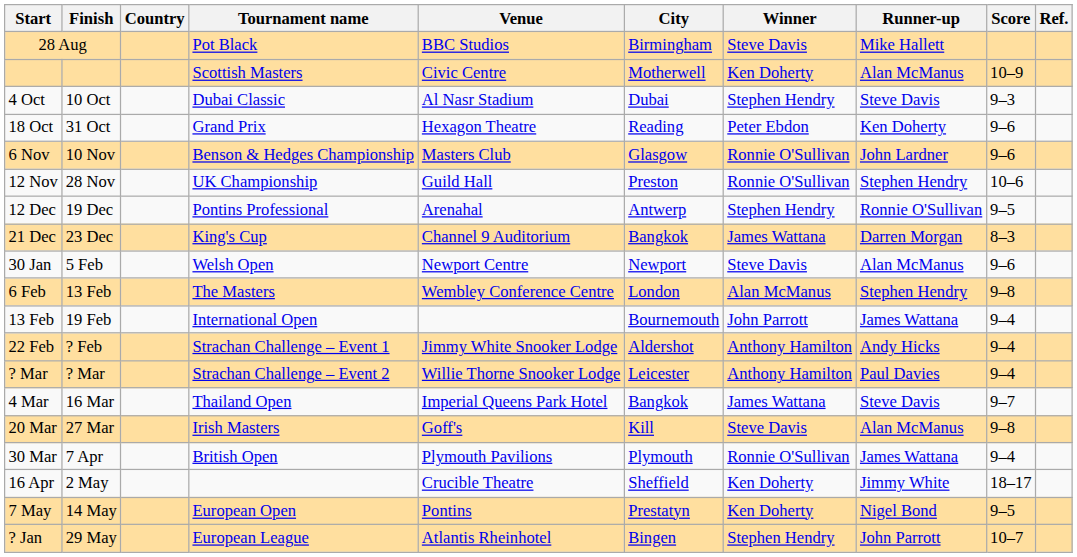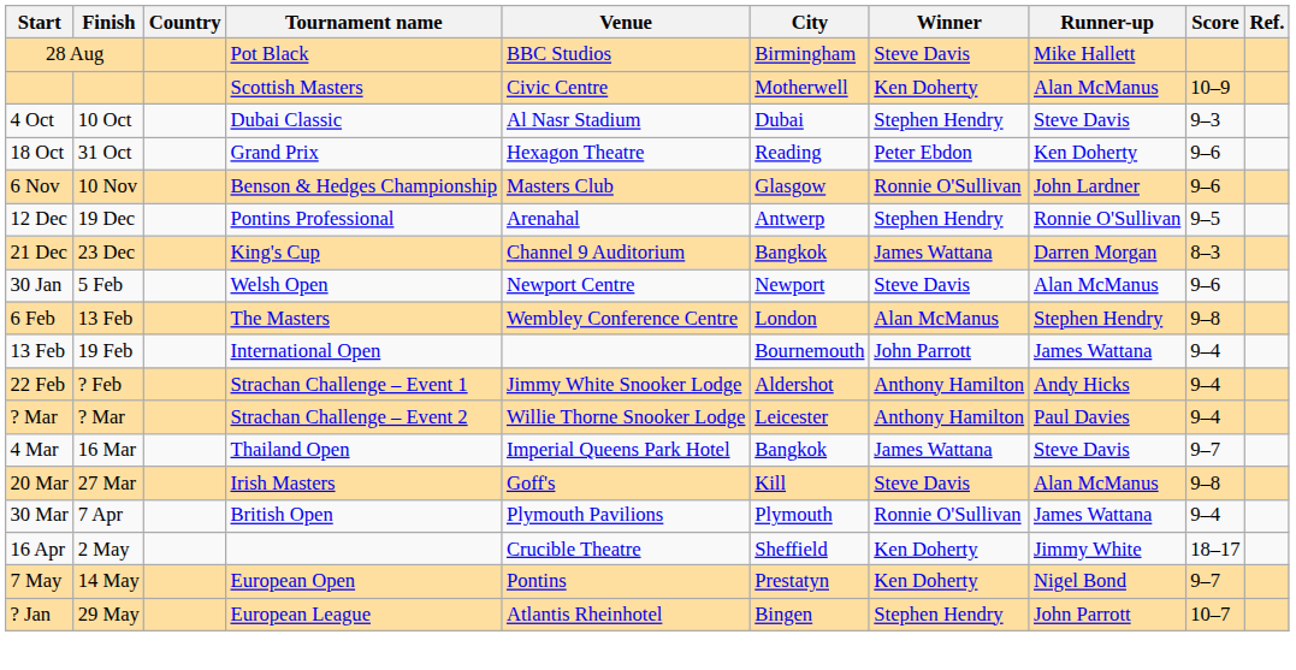 <table class="wikitable sortable" style="font-size: 85%">
 <tr>
 <th>Start</th>
 <th>Finish</th>
 <th>Country</th>
 <th>Tournament name</th>
 <th>Venue</th>
 <th>City</th>
 <th>Winner</th>
 <th>Runner-up</th>
 <th>Score</th>
 <th>Ref.</th>
 </tr>
 <tr bgcolor="#ffdf9f">
 <td colspan="2" align="center">28 Aug</td>
 <td></td>
 <td><a href='#'>Pot Black</a></td>
 <td><a href='#'>BBC Studios</a></td>
 <td><a href='#'>Birmingham</a></td>
 <td> <a href='#'>Steve Davis</a></td>
 <td> <a href='#'>Mike Hallett</a></td>
 <td></td>
 <td></td>
 </tr>
 <tr bgcolor="#ffdf9f">
 <td></td>
 <td></td>
 <td></td>
 <td><a href='#'>Scottish Masters</a></td>
 <td><a href='#'>Civic Centre</a></td>
 <td><a href='#'>Motherwell</a></td>
 <td> <a href='#'>Ken Doherty</a></td>
 <td> <a href='#'>Alan McManus</a></td>
 <td>10–9</td>
 <td></td>
 </tr>
 <tr>
 <td>4 Oct</td>
 <td>10 Oct</td>
 <td></td>
 <td><a href='#'>Dubai Classic</a></td>
 <td><a href='#'>Al Nasr Stadium</a></td>
 <td><a href='#'>Dubai</a></td>
 <td> <a href='#'>Stephen Hendry</a></td>
 <td> <a href='#'>Steve Davis</a></td>
 <td>9–3</td>
 <td></td>
 </tr>
 <tr>
 <td>18 Oct</td>
 <td>31 Oct</td>
 <td></td>
 <td><a href='#'>Grand Prix</a></td>
 <td><a href='#'>Hexagon Theatre</a></td>
 <td><a href='#'>Reading</a></td>
 <td> <a href='#'>Peter Ebdon</a></td>
 <td> <a href='#'>Ken Doherty</a></td>
 <td>9–6</td>
 <td></td>
 </tr>
 <tr bgcolor="#ffdf9f">
 <td>6 Nov</td>
 <td>10 Nov</td>
 <td></td>
 <td><a href='#'>Benson & Hedges Championship</a></td>
 <td><a href='#'>Masters Club</a></td>
 <td><a href='#'>Glasgow</a></td>
 <td> <a href='#'>Ronnie O'Sullivan</a></td>
 <td> <a href='#'>John Lardner</a></td>
 <td>9–6</td>
-<td></td>
-</tr>
-<tr>
-<td>12 Nov</td>
-<td>28 Nov</td>
-<td></td>
-<td><a href='#'>UK Championship</a></td>
-<td><a href='#'>Guild Hall</a></td>
-<td><a href='#'>Preston</a></td>
-<td> <a href='#'>Ronnie O'Sullivan</a></td>
-<td> <a href='#'>Stephen Hendry</a></td>
-<td>10–6</td>
 <td></td>
 </tr>
 <tr>
 <td>12 Dec</td>
 <td>19 Dec</td>
 <td></td>
 <td><a href='#'>Pontins Professional</a></td>
 <td><a href='#'>Arenahal</a></td>
 <td><a href='#'>Antwerp</a></td>
 <td> <a href='#'>Stephen Hendry</a></td>
 <td> <a href='#'>Ronnie O'Sullivan</a></td>
 <td>9–5</td>
 <td></td>
 </tr>
 <tr bgcolor="#ffdf9f">
 <td>21 Dec</td>
 <td>23 Dec</td>
 <td></td>
 <td><a href='#'>King's Cup</a></td>
 <td><a href='#'>Channel 9 Auditorium</a></td>
 <td><a href='#'>Bangkok</a></td>
 <td> <a href='#'>James Wattana</a></td>
 <td> <a href='#'>Darren Morgan</a></td>
 <td>8–3</td>
 <td></td>
 </tr>
 <tr>
 <td>30 Jan</td>
 <td>5 Feb</td>
 <td></td>
 <td><a href='#'>Welsh Open</a></td>
 <td><a href='#'>Newport Centre</a></td>
 <td><a href='#'>Newport</a></td>
 <td> <a href='#'>Steve Davis</a></td>
 <td> <a href='#'>Alan McManus</a></td>
 <td>9–6</td>
 <td></td>
 </tr>
 <tr bgcolor="#ffdf9f">
 <td>6 Feb</td>
 <td>13 Feb</td>
 <td></td>
 <td><a href='#'>The Masters</a></td>
 <td><a href='#'>Wembley Conference Centre</a></td>
 <td><a href='#'>London</a></td>
 <td> <a href='#'>Alan McManus</a></td>
 <td> <a href='#'>Stephen Hendry</a></td>
 <td>9–8</td>
 <td></td>
 </tr>
 <tr>
 <td>13 Feb</td>
 <td>19 Feb</td>
 <td></td>
 <td><a href='#'>International Open</a></td>
 <td></td>
 <td><a href='#'>Bournemouth</a></td>
 <td> <a href='#'>John Parrott</a></td>
 <td> <a href='#'>James Wattana</a></td>
 <td>9–4</td>
 <td></td>
 </tr>
 <tr bgcolor="#ffdf9f">
 <td>22 Feb</td>
 <td>? Feb</td>
 <td></td>
 <td><a href='#'>Strachan Challenge – Event 1</a></td>
 <td><a href='#'>Jimmy White Snooker Lodge</a></td>
 <td><a href='#'>Aldershot</a></td>
 <td> <a href='#'>Anthony Hamilton</a></td>
 <td> <a href='#'>Andy Hicks</a></td>
 <td>9–4</td>
 <td></td>
 </tr>
 <tr bgcolor="#ffdf9f">
 <td>? Mar</td>
 <td>? Mar</td>
 <td></td>
 <td><a href='#'>Strachan Challenge – Event 2</a></td>
 <td><a href='#'>Willie Thorne Snooker Lodge</a></td>
 <td><a href='#'>Leicester</a></td>
 <td> <a href='#'>Anthony Hamilton</a></td>
 <td> <a href='#'>Paul Davies</a></td>
 <td>9–4</td>
 <td></td>
 </tr>
 <tr>
 <td>4 Mar</td>
 <td>16 Mar</td>
 <td></td>
 <td><a href='#'>Thailand Open</a></td>
 <td><a href='#'>Imperial Queens Park Hotel</a></td>
 <td><a href='#'>Bangkok</a></td>
 <td> <a href='#'>James Wattana</a></td>
 <td> <a href='#'>Steve Davis</a></td>
 <td>9–7</td>
 <td></td>
 </tr>
 <tr bgcolor="#ffdf9f">
 <td>20 Mar</td>
 <td>27 Mar</td>
 <td></td>
 <td><a href='#'>Irish Masters</a></td>
 <td><a href='#'>Goff's</a></td>
 <td><a href='#'>Kill</a></td>
 <td> <a href='#'>Steve Davis</a></td>
 <td> <a href='#'>Alan McManus</a></td>
 <td>9–8</td>
 <td></td>
 </tr>
 <tr>
 <td>30 Mar</td>
 <td>7 Apr</td>
 <td></td>
 <td><a href='#'>British Open</a></td>
 <td><a href='#'>Plymouth Pavilions</a></td>
 <td><a href='#'>Plymouth</a></td>
 <td> <a href='#'>Ronnie O'Sullivan</a></td>
 <td> <a href='#'>James Wattana</a></td>
 <td>9–4</td>
 <td></td>
 </tr>
 <tr>
 <td>16 Apr</td>
 <td>2 May</td>
 <td></td>
 <td></td>
 <td><a href='#'>Crucible Theatre</a></td>
 <td><a href='#'>Sheffield</a></td>
 <td> <a href='#'>Ken Doherty</a></td>
 <td> <a href='#'>Jimmy White</a></td>
 <td>18–17</td>
 <td></td>
 </tr>
 <tr bgcolor="#ffdf9f">
 <td>7 May</td>
 <td>14 May</td>
 <td></td>
 <td><a href='#'>European Open</a></td>
 <td><a href='#'>Pontins</a></td>
 <td><a href='#'>Prestatyn</a></td>
 <td> <a href='#'>Ken Doherty</a></td>
 <td> <a href='#'>Nigel Bond</a></td>
-<td>9–5</td>
+<td>9–7</td>
 <td></td>
 </tr>
 <tr bgcolor="#ffdf9f">
 <td>? Jan</td>
 <td>29 May</td>
 <td></td>
 <td><a href='#'>European League</a></td>
 <td><a href='#'>Atlantis Rheinhotel</a></td>
 <td><a href='#'>Bingen</a></td>
 <td> <a href='#'>Stephen Hendry</a></td>
 <td> <a href='#'>John Parrott</a></td>
 <td>10–7</td>
 <td></td>
 </tr>
 </table>
